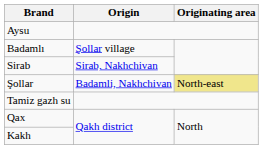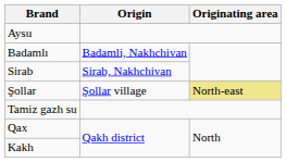 <table class="wikitable">
 <tr>
 <th>Brand</th>
 <th>Origin</th>
 <th>Originating area</th>
 </tr>
 <tr>
 <td>Aysu</td>
 <td colspan=2></td>
 </tr>
 <tr>
 <td>Badamlı</td>
-<td><a href='#'>Şollar</a> village</td>
+<td><a href='#'>Badamli, Nakhchivan</a></td>
 <td rowspan=2></td>
 </tr>
 <tr>
 <td>Sirab</td>
 <td><a href='#'>Sirab, Nakhchivan</a></td>
 </tr>
 <tr>
 <td>Şollar</td>
-<td><a href='#'>Badamli, Nakhchivan</a></td>
+<td><a href='#'>Şollar</a> village</td>
 <td style="background: khaki;">North-east</td>
 </tr>
 <tr>
 <td>Tamiz gazh su</td>
 <td colspan=2></td>
 </tr>
 <tr>
 <td>Qax</td>
 <td rowspan=2><a href='#'>Qakh district</a></td>
 <td rowspan=2>North</td>
 </tr>
 <tr>
 <td>Kakh</td>
 </tr>
 </table>
